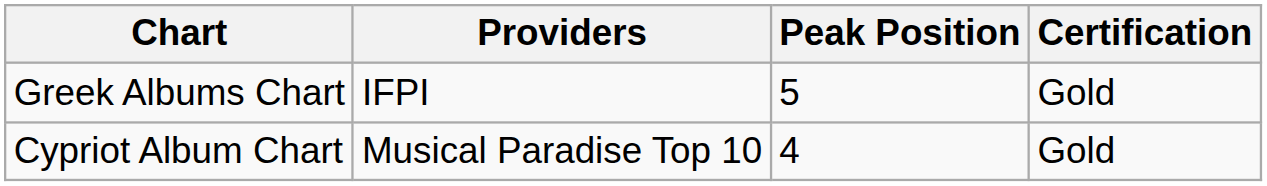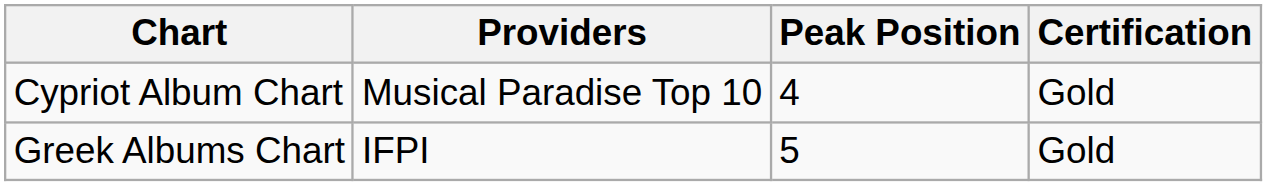 <table class="wikitable">
 <tr>
 <th>Chart</th>
 <th>Providers</th>
 <th>Peak Position</th>
 <th>Certification</th>
 </tr>
 <tr>
+<td>Cypriot Album Chart</td>
+<td>Musical Paradise Top 10</td>
+<td>4</td>
+<td>Gold</td>
+</tr>
+<tr>
 <td>Greek Albums Chart</td>
 <td>IFPI</td>
 <td>5</td>
 <td>Gold</td>
 </tr>
-<tr>
-<td>Cypriot Album Chart</td>
-<td>Musical Paradise Top 10</td>
-<td>4</td>
-<td>Gold</td>
-</tr>
 </table>
